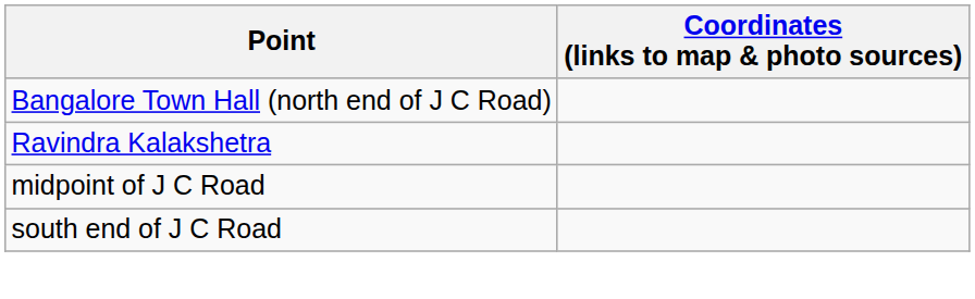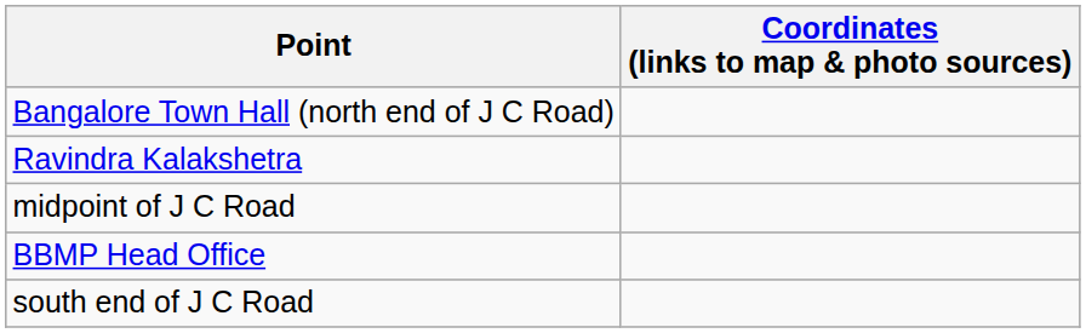 <table class="wikitable">
 <tr>
 <th>Point</th>
 <th><a href='#'>Coordinates</a><br>(links to map & photo sources)</th>
 </tr>
 <tr>
 <td><a href='#'>Bangalore Town Hall</a> (north end of J C Road)</td>
 <td> </td>
 </tr>
 <tr>
 <td><a href='#'>Ravindra Kalakshetra</a></td>
 <td> </td>
 </tr>
 <tr>
 <td>midpoint of J C Road</td>
 <td> </td>
 </tr>
 <tr>
+<td><a href='#'>BBMP Head Office</a></td>
+<td> </td>
+</tr>
+<tr>
 <td>south end of J C Road</td>
 <td> </td>
 </tr>
 </table>
